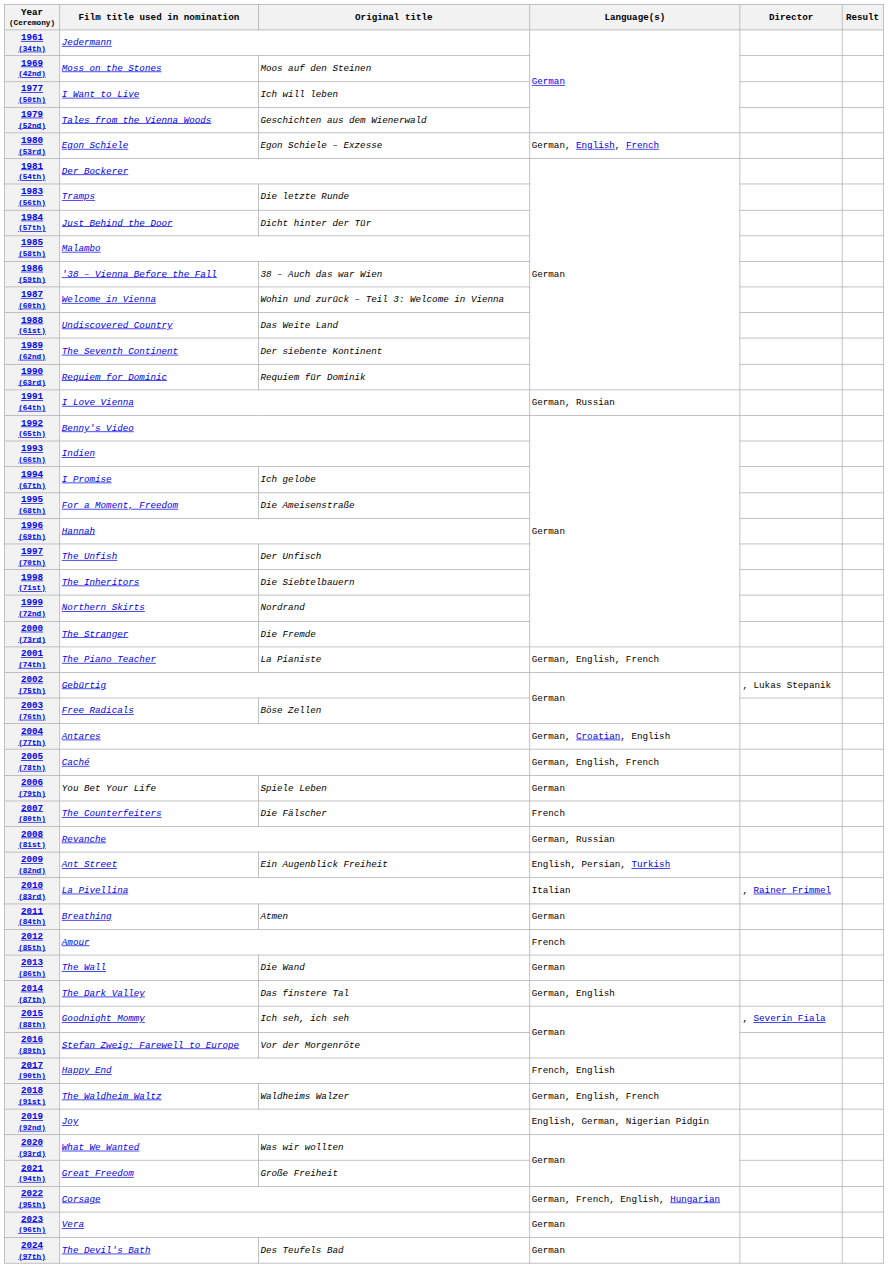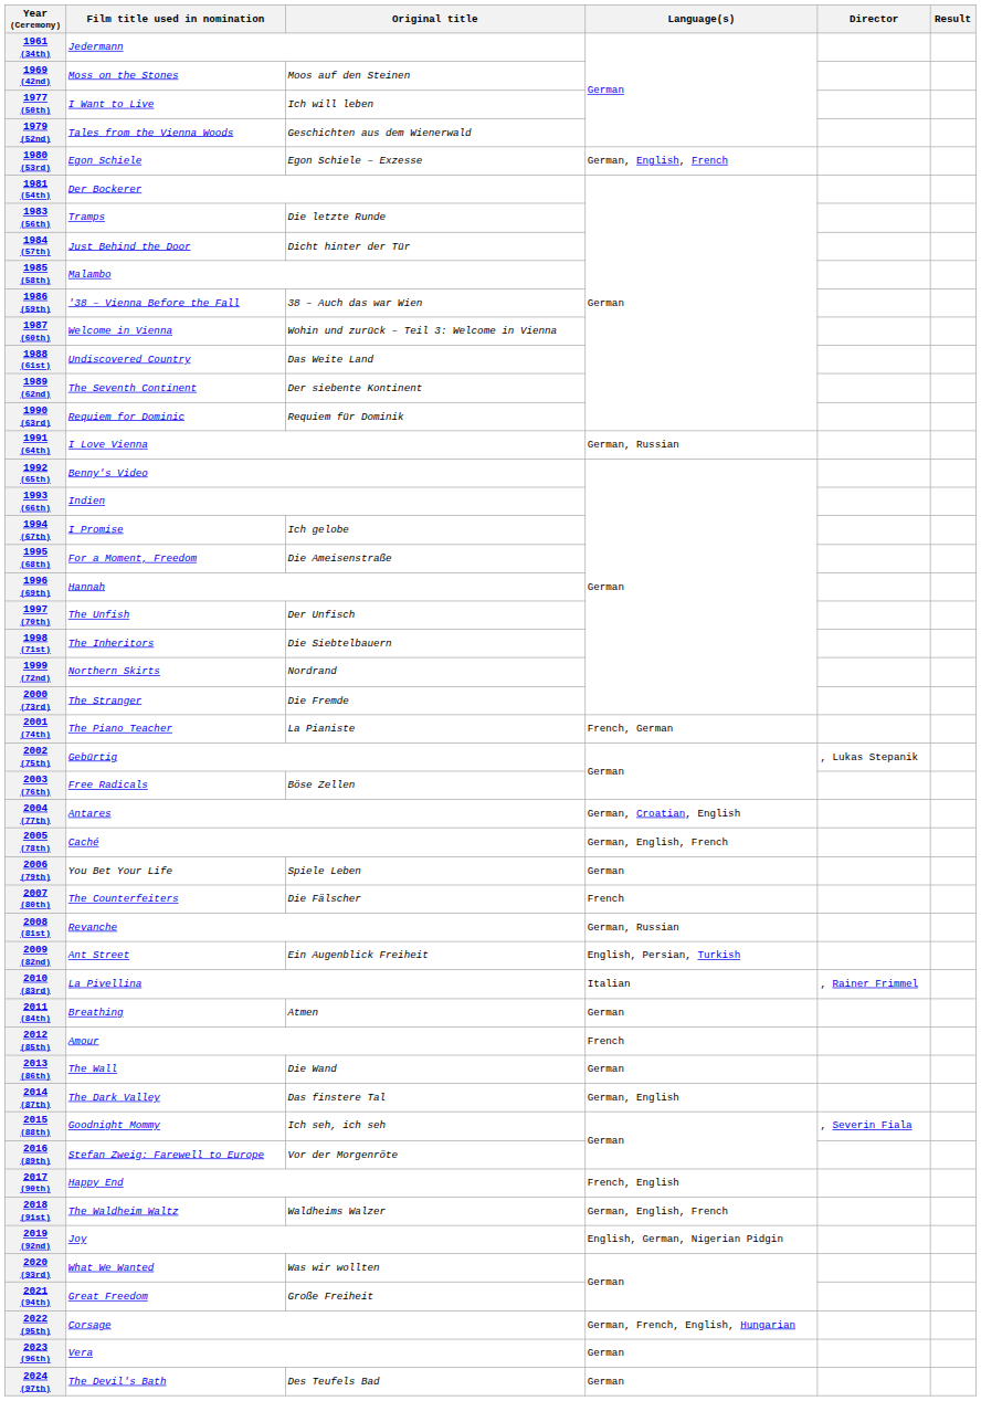 <table class="wikitable sortable" width="98%" style="background:#ffffff;">
 <tr>
 <th>Year<br><small>(Ceremony)</small></th>
 <th>Film title used in nomination</th>
 <th>Original title</th>
 <th>Language(s)</th>
 <th>Director</th>
 <th>Result</th>
 </tr>
 <tr>
 <th align="center"><a href='#'>1961</a><br><small><a href='#'>(34th)</a></small></th>
 <td colspan="2"><em><a href='#'>Jedermann</a></em></td>
 <td rowspan="4"><a href='#'>German</a></td>
 <td></td>
 <td></td>
 </tr>
 <tr>
 <th align="center"><a href='#'>1969</a><br><small><a href='#'>(42nd)</a></small></th>
 <td><em><a href='#'>Moss on the Stones</a></em></td>
 <td><em>Moos auf den Steinen</em></td>
 <td></td>
 <td></td>
 </tr>
 <tr>
 <th align="center"><a href='#'>1977</a><br><small><a href='#'>(50th)</a></small></th>
 <td><em><a href='#'>I Want to Live</a></em></td>
 <td><em>Ich will leben</em></td>
 <td></td>
 <td></td>
 </tr>
 <tr>
 <th align="center"><a href='#'>1979</a><br><small><a href='#'>(52nd)</a></small></th>
 <td><em><a href='#'>Tales from the Vienna Woods</a></em></td>
 <td><em>Geschichten aus dem Wienerwald</em></td>
 <td></td>
 <td></td>
 </tr>
 <tr>
 <th align="center"><a href='#'>1980</a><br><small><a href='#'>(53rd)</a></small></th>
 <td><em><a href='#'>Egon Schiele</a></em></td>
 <td><em>Egon Schiele – Exzesse</em></td>
 <td>German, <a href='#'>English</a>, <a href='#'>French</a></td>
 <td></td>
 <td></td>
 </tr>
 <tr>
 <th align="center"><a href='#'>1981</a><br><small><a href='#'>(54th)</a></small></th>
 <td colspan="2"><em><a href='#'>Der Bockerer</a></em></td>
 <td rowspan="9">German</td>
 <td></td>
 <td></td>
 </tr>
 <tr>
 <th align="center"><a href='#'>1983</a><br><small><a href='#'>(56th)</a></small></th>
 <td><em><a href='#'>Tramps</a></em></td>
 <td><em>Die letzte Runde</em></td>
 <td></td>
 <td></td>
 </tr>
 <tr>
 <th align="center"><a href='#'>1984</a><br><small><a href='#'>(57th)</a></small></th>
 <td><em><a href='#'>Just Behind the Door</a></em></td>
 <td><em>Dicht hinter der Tür</em></td>
 <td></td>
 <td></td>
 </tr>
 <tr>
 <th align="center"><a href='#'>1985</a><br><small><a href='#'>(58th)</a></small></th>
 <td colspan="2"><em><a href='#'>Malambo</a></em></td>
 <td></td>
 <td></td>
 </tr>
 <tr>
 <th align="center"><a href='#'>1986</a><br><small><a href='#'>(59th)</a></small></th>
 <td><em><a href='#'>'38 – Vienna Before the Fall</a></em></td>
 <td><em>38 – Auch das war Wien</em></td>
 <td></td>
 <td></td>
 </tr>
 <tr>
 <th align="center"><a href='#'>1987</a><br><small><a href='#'>(60th)</a></small></th>
 <td><em><a href='#'>Welcome in Vienna</a></em></td>
 <td><em>Wohin und zurück – Teil 3: Welcome in Vienna</em></td>
 <td></td>
 <td></td>
 </tr>
 <tr>
 <th align="center"><a href='#'>1988</a><br><small><a href='#'>(61st)</a></small></th>
 <td><em><a href='#'>Undiscovered Country</a></em></td>
 <td><em>Das Weite Land</em></td>
 <td></td>
 <td></td>
 </tr>
 <tr>
 <th align="center"><a href='#'>1989</a><br><small><a href='#'>(62nd)</a></small></th>
 <td><em><a href='#'>The Seventh Continent</a></em></td>
 <td><em>Der siebente Kontinent</em></td>
 <td></td>
 <td></td>
 </tr>
 <tr>
 <th align="center"><a href='#'>1990</a><br><small><a href='#'>(63rd)</a></small></th>
 <td><em><a href='#'>Requiem for Dominic</a></em></td>
 <td><em>Requiem für Dominik</em></td>
 <td></td>
 <td></td>
 </tr>
 <tr>
 <th align="center"><a href='#'>1991</a><br><small><a href='#'>(64th)</a></small></th>
 <td colspan="2"><em><a href='#'>I Love Vienna</a></em></td>
 <td>German, Russian</td>
 <td></td>
 <td></td>
 </tr>
 <tr>
 <th align="center"><a href='#'>1992</a><br><small><a href='#'>(65th)</a></small></th>
 <td colspan="2"><em><a href='#'>Benny's Video</a></em></td>
 <td rowspan="9">German</td>
 <td></td>
 <td></td>
 </tr>
 <tr>
 <th align="center"><a href='#'>1993</a><br><small><a href='#'>(66th)</a></small></th>
 <td colspan="2"><em><a href='#'>Indien</a></em></td>
 <td></td>
 <td></td>
 </tr>
 <tr>
 <th align="center"><a href='#'>1994</a><br><small><a href='#'>(67th)</a></small></th>
 <td><em><a href='#'>I Promise</a></em></td>
 <td><em>Ich gelobe</em></td>
 <td></td>
 <td></td>
 </tr>
 <tr>
 <th align="center"><a href='#'>1995</a><br><small><a href='#'>(68th)</a></small></th>
 <td><em><a href='#'>For a Moment, Freedom</a></em></td>
 <td><em>Die Ameisenstraße</em></td>
 <td></td>
 <td></td>
 </tr>
 <tr>
 <th align="center"><a href='#'>1996</a><br><small><a href='#'>(69th)</a></small></th>
 <td colspan="2"><em><a href='#'>Hannah</a></em></td>
 <td></td>
 <td></td>
 </tr>
 <tr>
 <th align="center"><a href='#'>1997</a><br><small><a href='#'>(70th)</a></small></th>
 <td><em><a href='#'>The Unfish</a></em></td>
 <td><em>Der Unfisch</em></td>
 <td></td>
 <td></td>
 </tr>
 <tr>
 <th align="center"><a href='#'>1998</a><br><small><a href='#'>(71st)</a></small></th>
 <td><em><a href='#'>The Inheritors</a></em></td>
 <td><em>Die Siebtelbauern</em></td>
 <td></td>
 <td></td>
 </tr>
 <tr>
 <th align="center"><a href='#'>1999</a><br><small><a href='#'>(72nd)</a></small></th>
 <td><em><a href='#'>Northern Skirts</a></em></td>
 <td><em>Nordrand</em></td>
 <td></td>
 <td></td>
 </tr>
 <tr>
 <th align="center"><a href='#'>2000</a><br><small><a href='#'>(73rd)</a></small></th>
 <td><em><a href='#'>The Stranger</a></em></td>
 <td><em>Die Fremde</em></td>
 <td></td>
 <td></td>
 </tr>
 <tr>
 <th align="center"><a href='#'>2001</a><br><small><a href='#'>(74th)</a></small></th>
 <td><em><a href='#'>The Piano Teacher</a></em></td>
 <td><em>La Pianiste</em></td>
-<td>German, English, French</td>
+<td>French, German</td>
 <td></td>
 <td></td>
 </tr>
 <tr>
 <th align="center"><a href='#'>2002</a><br><small><a href='#'>(75th)</a></small></th>
 <td colspan="2"><em><a href='#'>Gebürtig</a></em></td>
 <td rowspan="2">German</td>
 <td>, Lukas Stepanik</td>
 <td></td>
 </tr>
 <tr>
 <th align="center"><a href='#'>2003</a><br><small><a href='#'>(76th)</a></small></th>
 <td><em><a href='#'>Free Radicals</a></em></td>
 <td><em>Böse Zellen</em></td>
 <td></td>
 <td></td>
 </tr>
 <tr>
 <th align="center"><a href='#'>2004</a><br><small><a href='#'>(77th)</a></small></th>
 <td colspan="2"><em><a href='#'>Antares</a></em></td>
 <td>German, <a href='#'>Croatian</a>, English</td>
 <td></td>
 <td></td>
 </tr>
 <tr>
 <th align="center"><a href='#'>2005</a><br><small><a href='#'>(78th)</a></small></th>
 <td colspan="2"><em><a href='#'>Caché</a></em></td>
 <td>German, English, French</td>
 <td></td>
 <td></td>
 </tr>
 <tr>
 <th align="center"><a href='#'>2006</a><br><small><a href='#'>(79th)</a></small></th>
 <td><em>You Bet Your Life</em></td>
 <td><em>Spiele Leben</em></td>
 <td>German</td>
 <td></td>
 <td></td>
 </tr>
 <tr>
 <th align="center"><a href='#'>2007</a><br><small><a href='#'>(80th)</a></small></th>
 <td><em><a href='#'>The Counterfeiters</a></em></td>
 <td><em>Die Fälscher</em></td>
 <td>French</td>
 <td></td>
 <td></td>
 </tr>
 <tr>
 <th align="center"><a href='#'>2008</a><br><small><a href='#'>(81st)</a></small></th>
 <td colspan="2"><em><a href='#'>Revanche</a></em></td>
 <td>German, Russian</td>
 <td></td>
 <td></td>
 </tr>
 <tr>
 <th align="center"><a href='#'>2009</a><br><small><a href='#'>(82nd)</a></small></th>
 <td><em><a href='#'>Ant Street</a></em></td>
 <td><em>Ein Augenblick Freiheit</em></td>
 <td>English, Persian, <a href='#'>Turkish</a></td>
 <td></td>
 <td></td>
 </tr>
 <tr>
 <th align="center"><a href='#'>2010</a><br><small><a href='#'>(83rd)</a></small></th>
 <td colspan="2"><em><a href='#'>La Pivellina</a></em></td>
 <td>Italian</td>
 <td>, <a href='#'>Rainer Frimmel</a></td>
 <td></td>
 </tr>
 <tr>
 <th align="center"><a href='#'>2011</a><br><small><a href='#'>(84th)</a></small></th>
 <td><em><a href='#'>Breathing</a></em></td>
 <td><em>Atmen</em></td>
 <td>German</td>
 <td></td>
 <td></td>
 </tr>
 <tr>
 <th align="center"><a href='#'>2012</a><br><small><a href='#'>(85th)</a></small></th>
 <td colspan="2"><em><a href='#'>Amour</a></em></td>
 <td>French</td>
 <td></td>
 <td></td>
 </tr>
 <tr>
 <th align="center"><a href='#'>2013</a><br><small><a href='#'>(86th)</a></small></th>
 <td><em><a href='#'>The Wall</a></em></td>
 <td><em>Die Wand</em></td>
 <td>German</td>
 <td></td>
 <td></td>
 </tr>
 <tr>
 <th align="center"><a href='#'>2014</a><br><small><a href='#'>(87th)</a></small></th>
 <td><em><a href='#'>The Dark Valley</a></em></td>
 <td><em>Das finstere Tal</em></td>
 <td>German, English</td>
 <td></td>
 <td></td>
 </tr>
 <tr>
 <th align="center"><a href='#'>2015</a><br><small><a href='#'>(88th)</a></small></th>
 <td><em><a href='#'>Goodnight Mommy</a></em></td>
 <td><em>Ich seh, ich seh</em></td>
 <td rowspan="2">German</td>
 <td>, <a href='#'>Severin Fiala</a></td>
 <td></td>
 </tr>
 <tr>
 <th align="center"><a href='#'>2016</a><br><small><a href='#'>(89th)</a></small></th>
 <td><em><a href='#'>Stefan Zweig: Farewell to Europe</a></em></td>
 <td><em>Vor der Morgenröte</em></td>
 <td></td>
 <td></td>
 </tr>
 <tr>
 <th align="center"><a href='#'>2017</a><br><small><a href='#'>(90th)</a></small></th>
 <td colspan="2"><em><a href='#'>Happy End</a></em></td>
 <td>French, English</td>
 <td></td>
 <td></td>
 </tr>
 <tr>
 <th align="center"><a href='#'>2018</a><br><small><a href='#'>(91st)</a></small></th>
 <td><em><a href='#'>The Waldheim Waltz</a></em></td>
 <td><em>Waldheims Walzer</em></td>
 <td>German, English, French</td>
 <td></td>
 <td></td>
 </tr>
 <tr>
 <th align="center"><a href='#'>2019</a><br><small><a href='#'>(92nd)</a></small></th>
 <td colspan="2"><em><a href='#'>Joy</a></em></td>
 <td>English, German, Nigerian Pidgin</td>
 <td></td>
 <td></td>
 </tr>
 <tr>
 <th align="center"><a href='#'>2020</a><br><small><a href='#'>(93rd)</a></small></th>
 <td><em><a href='#'>What We Wanted</a></em></td>
 <td><em>Was wir wollten</em></td>
 <td rowspan="2">German</td>
 <td></td>
 <td></td>
 </tr>
 <tr>
 <th align="center"><a href='#'>2021</a><br><small><a href='#'>(94th)</a></small></th>
 <td><em><a href='#'>Great Freedom</a></em></td>
 <td><em>Große Freiheit</em></td>
 <td></td>
 <td></td>
 </tr>
 <tr>
 <th align="center"><a href='#'>2022</a><br><small><a href='#'>(95th)</a></small></th>
 <td colspan="2"><em><a href='#'>Corsage</a></em></td>
 <td>German, French, English, <a href='#'>Hungarian</a></td>
 <td></td>
 <td></td>
 </tr>
 <tr>
 <th align="center"><a href='#'>2023</a><br><small><a href='#'>(96th)</a></small></th>
 <td colspan="2"><em><a href='#'>Vera</a></em></td>
 <td>German</td>
 <td><br></td>
 <td></td>
 </tr>
 <tr>
 <th align="center"><a href='#'>2024</a><br><small><a href='#'>(97th)</a></small></th>
 <td><em><a href='#'>The Devil's Bath</a></em></td>
 <td><em>Des Teufels Bad</em></td>
 <td>German</td>
 <td><br></td>
 <td></td>
 </tr>
 </table>
